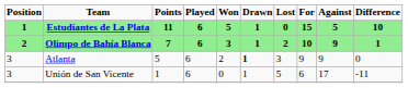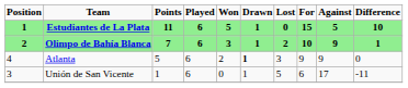 <table border="2" cellpadding="2" cellspacing="0" style="margin: 0; background: #f9f9f9; border: 1px #aaa solid; border-collapse: collapse; font-size: 85%;">
 <tr>
 <th>Position</th>
 <th>Team</th>
 <th>Points</th>
 <th>Played</th>
 <th>Won</th>
 <th>Drawn</th>
 <th>Lost</th>
 <th>For</th>
 <th>Against</th>
 <th>Difference</th>
 </tr>
 <tr>
 <th bgcolor="lightgreen">1</th>
 <th bgcolor="lightgreen"><a href='#'>Estudiantes de La Plata</a></th>
 <th bgcolor="lightgreen">11</th>
 <th bgcolor="lightgreen">6</th>
 <th bgcolor="lightgreen">5</th>
 <th bgcolor="lightgreen">1</th>
 <th bgcolor="lightgreen">0</th>
 <th bgcolor="lightgreen">15</th>
 <th bgcolor="lightgreen">5</th>
 <th bgcolor="lightgreen">10</th>
 </tr>
 <tr>
 <th bgcolor="lightgreen">2</th>
 <th bgcolor="lightgreen"><a href='#'>Olimpo de Bahía Blanca</a></th>
 <th bgcolor="lightgreen">7</th>
 <th bgcolor="lightgreen">6</th>
 <th bgcolor="lightgreen">3</th>
 <th bgcolor="lightgreen">1</th>
 <th bgcolor="lightgreen">2</th>
 <th bgcolor="lightgreen">10</th>
 <th bgcolor="lightgreen">9</th>
 <th bgcolor="lightgreen">1</th>
 </tr>
 <tr>
-<td>3</td>
+<td>4</td>
 <td><a href='#'>Atlanta</a></td>
 <td>5</td>
 <td>6</td>
 <td>2</td>
 <td><strong>1</strong></td>
 <td>3</td>
 <td>9</td>
 <td>9</td>
 <td>0</td>
 </tr>
 <tr>
 <td>3</td>
 <td>Unión de San Vicente</td>
 <td>1</td>
 <td>6</td>
 <td>0</td>
 <td>1</td>
 <td>5</td>
 <td>6</td>
 <td>17</td>
 <td>-11</td>
 </tr>
 <tr>
 </tr>
 </table>
